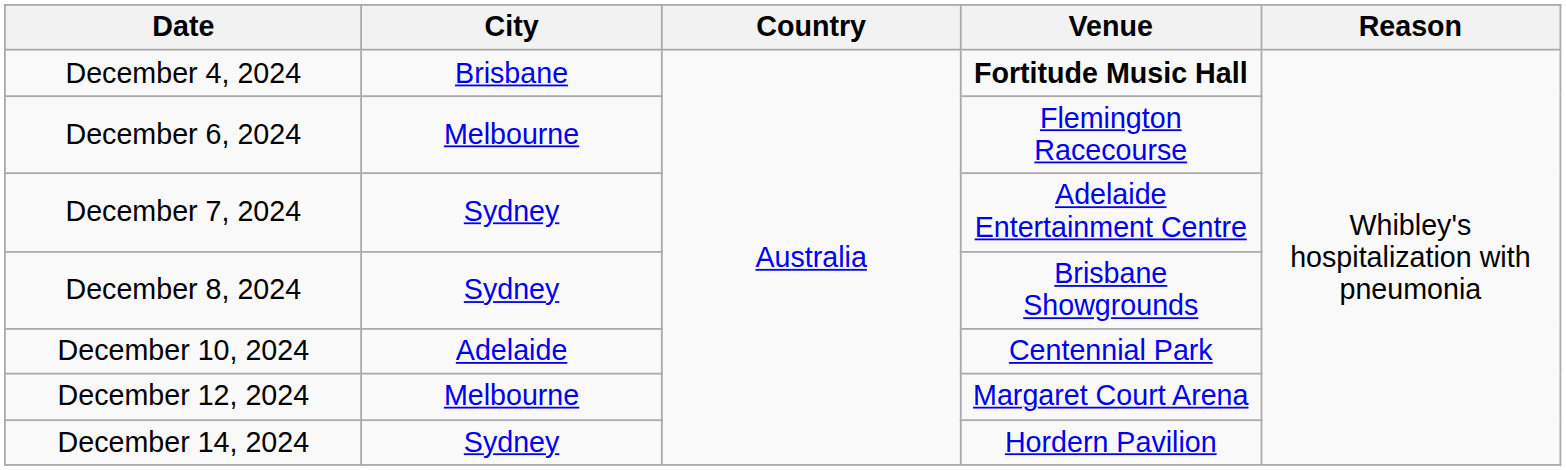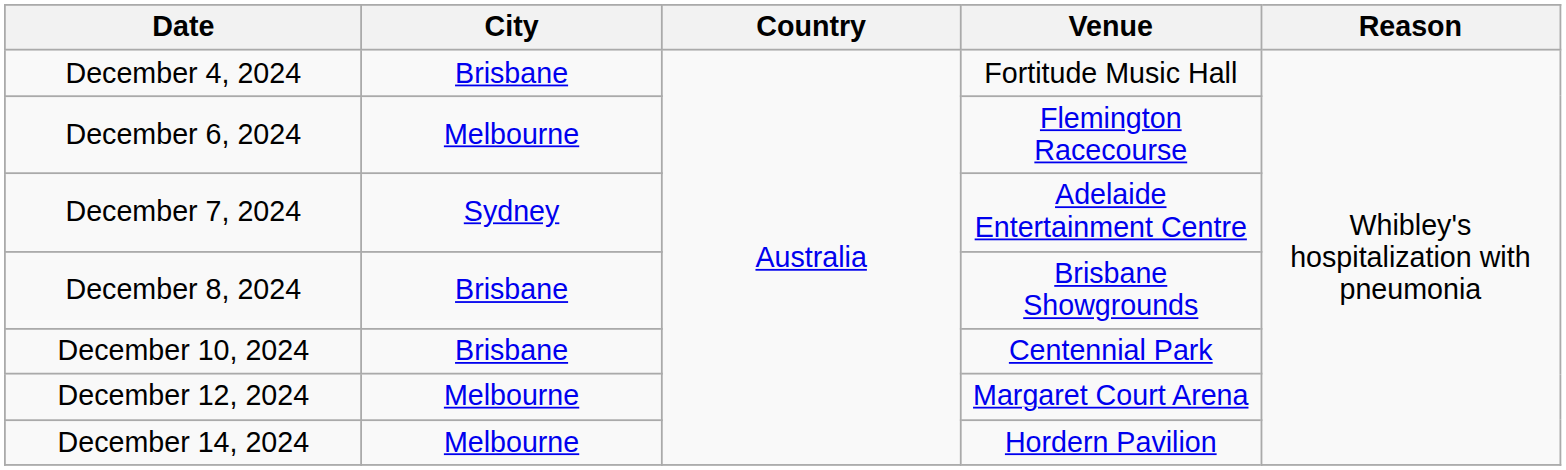 <table class="wikitable plainrowheaders" style="text-align:center;">
 <tr>
 <th scope="col" style="width:12em;">Date</th>
 <th scope="col" style="width:10em;">City</th>
 <th scope="col" style="width:10em;">Country</th>
 <th scope="col" style="width:10em;">Venue</th>
 <th scope="col" style="width:10em;">Reason</th>
 </tr>
 <tr>
 <td>December 4, 2024</td>
 <td><a href='#'>Brisbane</a></td>
 <td rowspan="7"><a href='#'>Australia</a></td>
-<td><strong>Fortitude Music Hall</strong></td>
+<td>Fortitude Music Hall</td>
 <td rowspan="7">Whibley's hospitalization with pneumonia</td>
 </tr>
 <tr>
 <td>December 6, 2024</td>
 <td><a href='#'>Melbourne</a></td>
 <td><a href='#'>Flemington Racecourse</a></td>
 </tr>
 <tr>
 <td>December 7, 2024</td>
 <td><a href='#'>Sydney</a></td>
 <td><a href='#'>Adelaide Entertainment Centre</a></td>
 </tr>
 <tr>
 <td>December 8, 2024</td>
-<td><a href='#'>Sydney</a></td>
+<td><a href='#'>Brisbane</a></td>
 <td><a href='#'>Brisbane Showgrounds</a></td>
 </tr>
 <tr>
 <td>December 10, 2024</td>
-<td><a href='#'>Adelaide</a></td>
+<td><a href='#'>Brisbane</a></td>
 <td><a href='#'>Centennial Park</a></td>
 </tr>
 <tr>
 <td>December 12, 2024</td>
 <td><a href='#'>Melbourne</a></td>
 <td><a href='#'>Margaret Court Arena</a></td>
 </tr>
 <tr>
 <td>December 14, 2024</td>
-<td><a href='#'>Sydney</a></td>
+<td><a href='#'>Melbourne</a></td>
 <td><a href='#'>Hordern Pavilion</a></td>
 </tr>
 </table>
